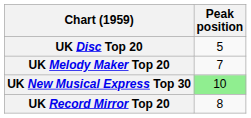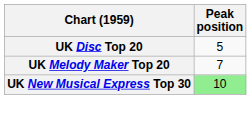 <table class="wikitable sortable plainrowheaders" style="text-align:center">
 <tr>
 <th>Chart (1959)</th>
 <th>Peak<br>position</th>
 </tr>
 <tr>
 <th scope="row">UK <em><a href='#'>Disc</a></em> Top 20</th>
 <td>5</td>
 </tr>
 <tr>
 <th scope="row">UK <em><a href='#'>Melody Maker</a></em> Top 20</th>
 <td>7</td>
 </tr>
 <tr>
 <th scope="row">UK <em><a href='#'>New Musical Express</a></em> Top 30</th>
 <td style="background: lightgreen;">10</td>
 </tr>
-<tr>
-<th scope="row">UK <em><a href='#'>Record Mirror</a></em> Top 20</th>
-<td>8</td>
-</tr>
 </table>
